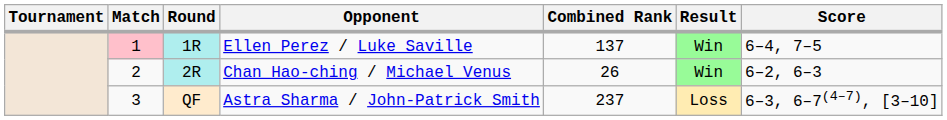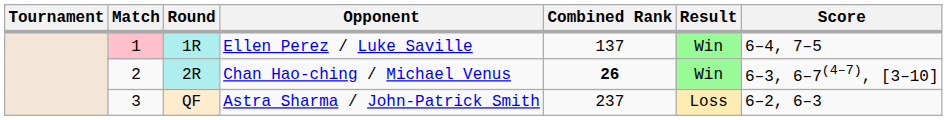 <table class="wikitable">
 <tr>
 <th>Tournament</th>
 <th>Match</th>
 <th>Round</th>
 <th>Opponent</th>
 <th>Combined Rank</th>
 <th>Result</th>
 <th>Score</th>
 </tr>
 <tr style="border-top:3px solid #aaaaaa">
 <td rowspan="3" style="background:#f3e6d7; text-align:left"></td>
 <td style="background: pink; text-align:center">1</td>
 <td style="text-align:center; background:#afeeee">1R</td>
 <td> <a href='#'>Ellen Perez</a> /  <a href='#'>Luke Saville</a> </td>
 <td style="text-align:center">137</td>
 <td style="text-align:center; background:#98fb98">Win</td>
 <td>6–4, 7–5</td>
 </tr>
 <tr>
 <td style="text-align:center">2</td>
 <td style="text-align:center; background:#afeeee">2R</td>
 <td> <a href='#'>Chan Hao-ching</a> /  <a href='#'>Michael Venus</a> </td>
-<td style="text-align:center">26</td>
+<td style="text-align:center"><strong>26</strong></td>
 <td style="text-align:center; background:#98fb98">Win</td>
-<td>6–2, 6–3</td>
+<td>6–3, 6–7<sup>(4–7)</sup>, [3–10]</td>
 </tr>
 <tr>
 <td style="text-align:center">3</td>
 <td style="text-align:center; background:#ffebcd">QF</td>
 <td> <a href='#'>Astra Sharma</a> /  <a href='#'>John-Patrick Smith</a> </td>
 <td style="text-align:center">237</td>
 <td style="text-align:center; background:#ffecb2">Loss</td>
-<td>6–3, 6–7<sup>(4–7)</sup>, [3–10]</td>
+<td>6–2, 6–3</td>
 </tr>
 </table>
